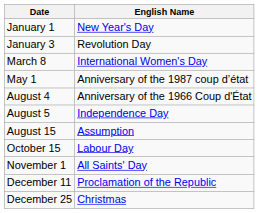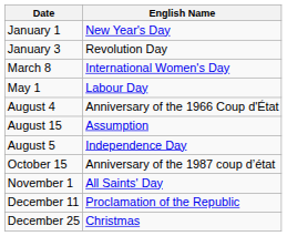 <table class="wikitable" style="float: center;">
 <tr>
 <th style="font-size: smaller;">Date</th>
 <th style="font-size: smaller;">English Name</th>
 </tr>
 <tr>
 <td>January 1</td>
 <td><a href='#'>New Year's Day</a></td>
 </tr>
 <tr>
 <td>January 3</td>
 <td>Revolution Day</td>
 </tr>
 <tr>
 <td>March 8</td>
 <td><a href='#'>International Women's Day</a></td>
 </tr>
 <tr>
 <td>May 1</td>
-<td>Anniversary of the 1987 coup d’état</td>
+<td><a href='#'>Labour Day</a></td>
 </tr>
 <tr>
 <td>August 4</td>
 <td>Anniversary of the 1966 Coup d'État</td>
 </tr>
 <tr>
+<td>August 15</td>
+<td><a href='#'>Assumption</a></td>
+</tr>
+<tr>
 <td>August 5</td>
 <td><a href='#'>Independence Day</a></td>
 </tr>
 <tr>
-<td>August 15</td>
-<td><a href='#'>Assumption</a></td>
-</tr>
-<tr>
 <td>October 15</td>
-<td><a href='#'>Labour Day</a></td>
+<td>Anniversary of the 1987 coup d’état</td>
 </tr>
 <tr>
 <td>November 1</td>
 <td><a href='#'>All Saints' Day</a></td>
 </tr>
 <tr>
 <td>December 11</td>
 <td><a href='#'>Proclamation of the Republic</a></td>
 </tr>
 <tr>
 <td>December 25</td>
 <td><a href='#'>Christmas</a></td>
 </tr>
 </table>
